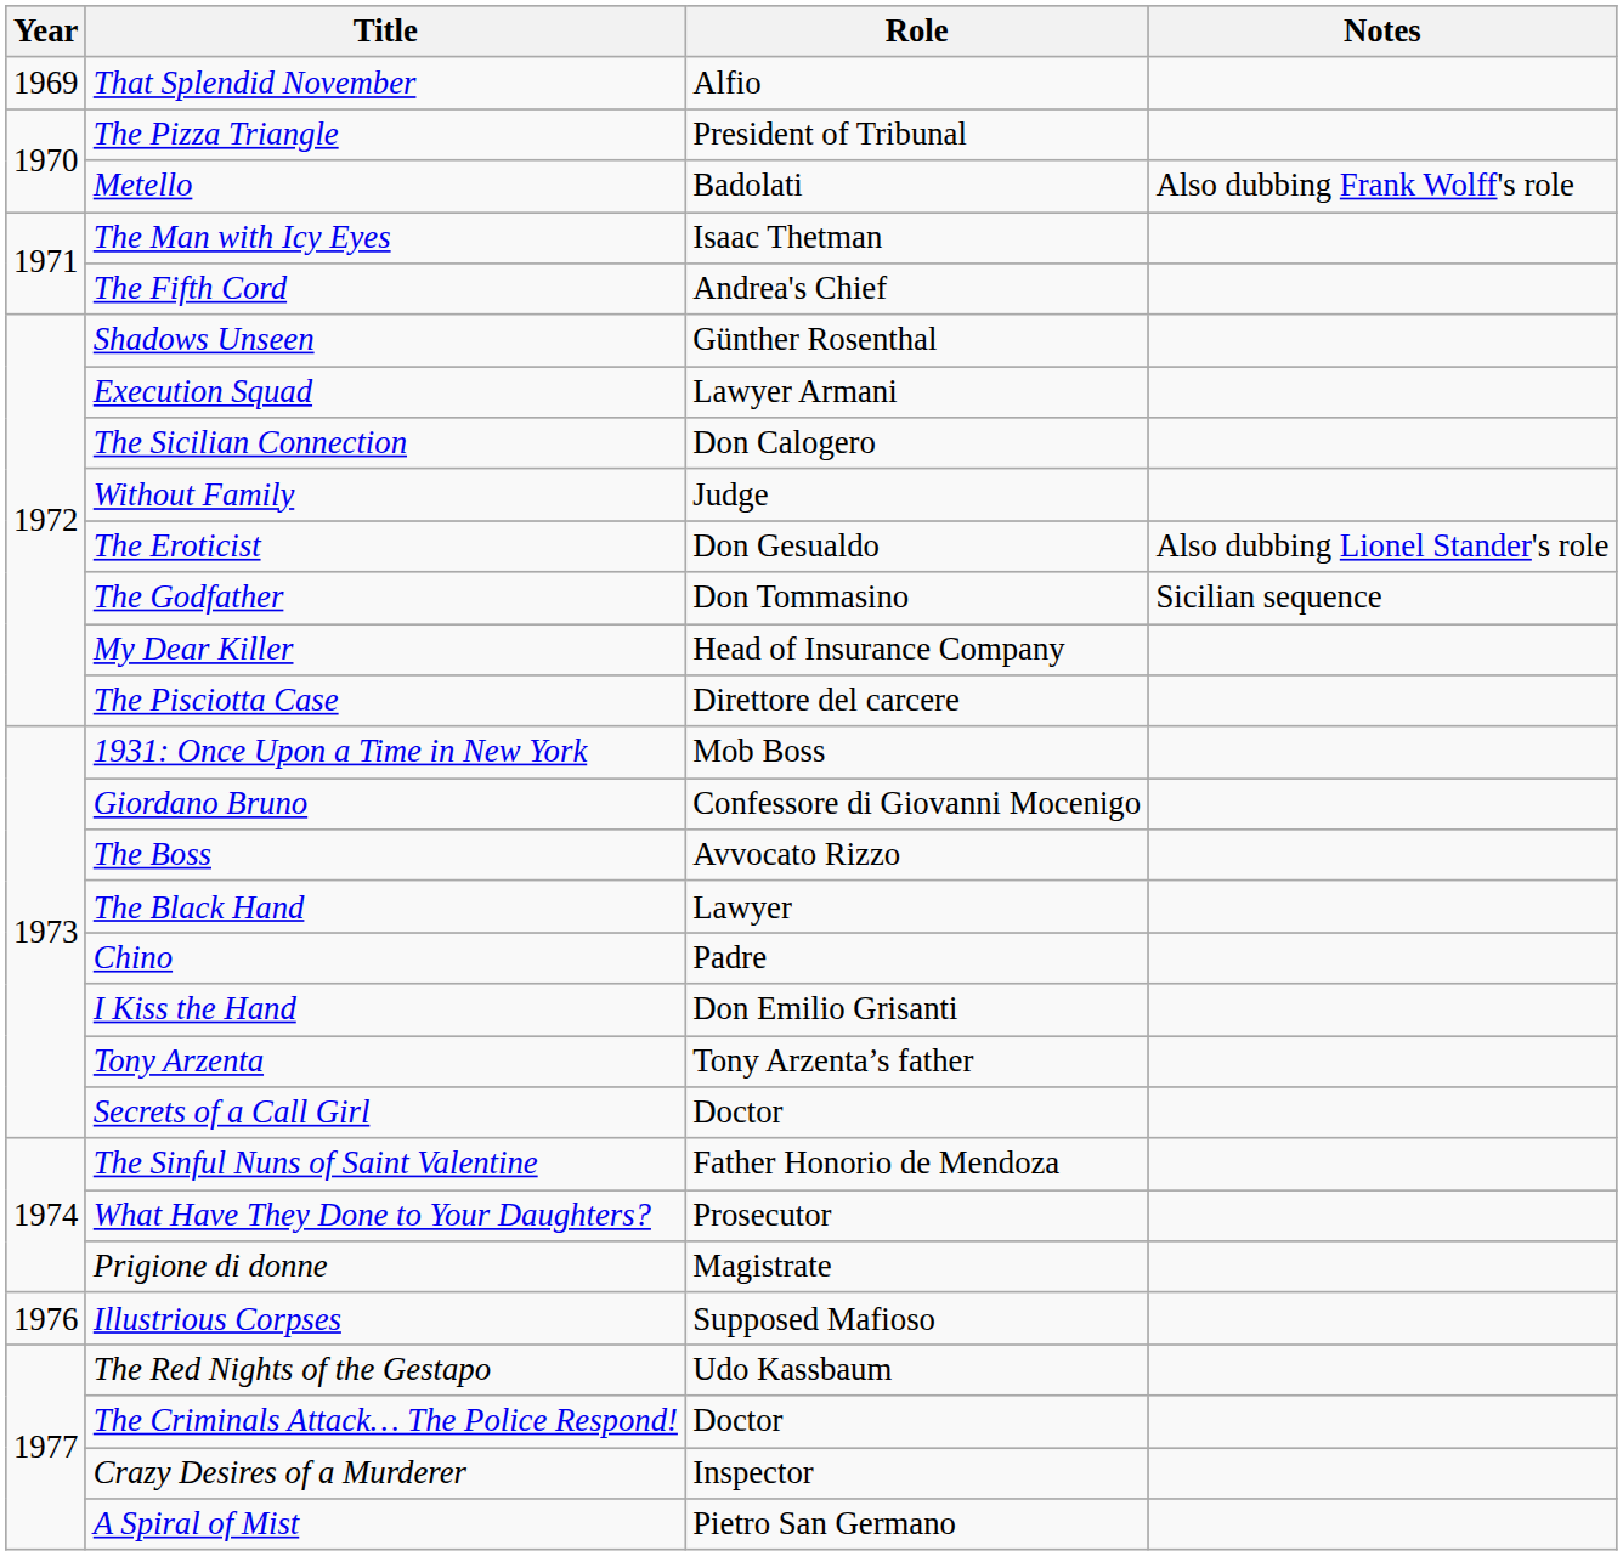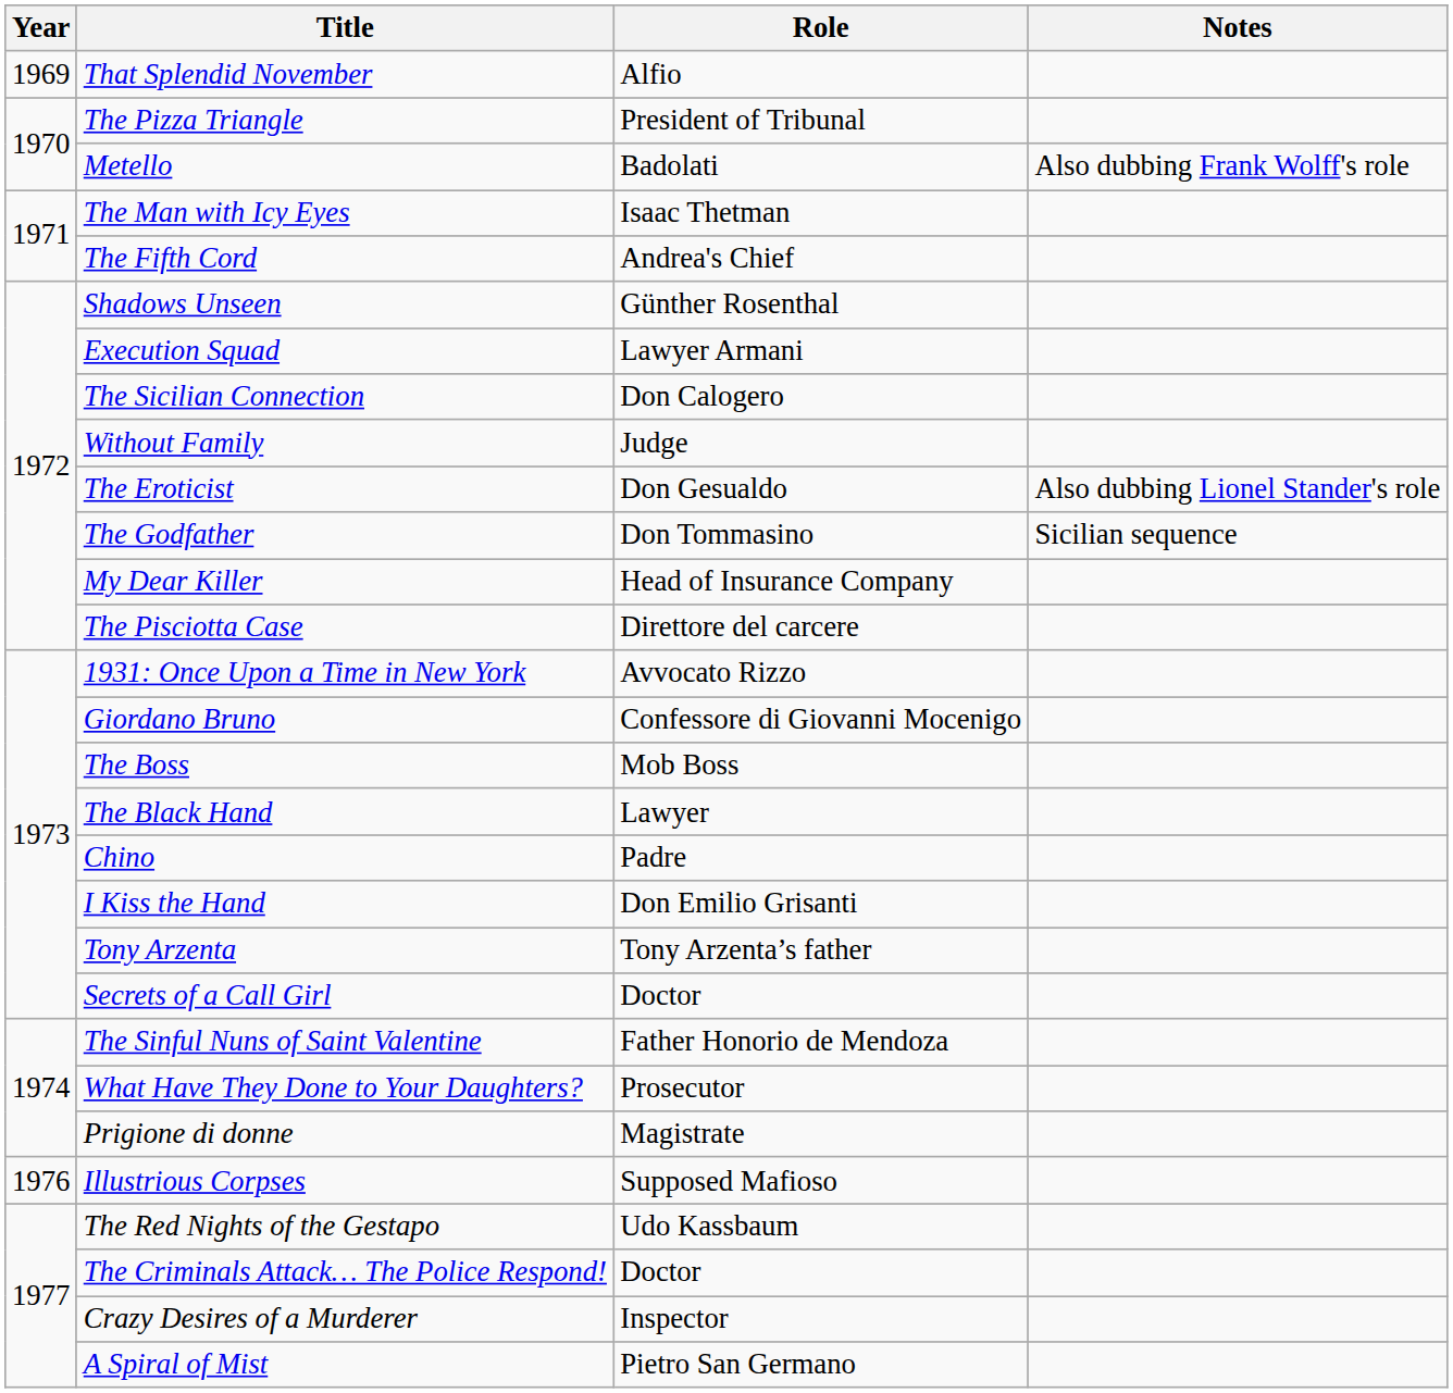 <table class="wikitable plainrowheaders sortable">
 <tr>
 <th scope="col">Year</th>
 <th scope="col">Title</th>
 <th scope="col">Role</th>
 <th scope="col">Notes</th>
 </tr>
 <tr>
 <td>1969</td>
 <td><em><a href='#'>That Splendid November</a></em></td>
 <td>Alfio</td>
 <td></td>
 </tr>
 <tr>
 <td rowspan=2>1970</td>
 <td><em><a href='#'>The Pizza Triangle</a></em></td>
 <td>President of Tribunal</td>
 <td></td>
 </tr>
 <tr>
 <td><em><a href='#'>Metello</a></em></td>
 <td>Badolati</td>
 <td>Also dubbing <a href='#'>Frank Wolff</a>'s role</td>
 </tr>
 <tr>
 <td rowspan=2>1971</td>
 <td><em><a href='#'>The Man with Icy Eyes</a></em></td>
 <td>Isaac Thetman</td>
 <td></td>
 </tr>
 <tr>
 <td><em><a href='#'>The Fifth Cord</a></em></td>
 <td>Andrea's Chief</td>
 <td></td>
 </tr>
 <tr>
 <td rowspan=8>1972</td>
 <td><em><a href='#'>Shadows Unseen</a></em></td>
 <td>Günther Rosenthal</td>
 <td></td>
 </tr>
 <tr>
 <td><em><a href='#'>Execution Squad</a></em></td>
 <td>Lawyer Armani</td>
 <td></td>
 </tr>
 <tr>
 <td><em><a href='#'>The Sicilian Connection</a></em></td>
 <td>Don Calogero</td>
 <td></td>
 </tr>
 <tr>
 <td><em><a href='#'>Without Family</a></em></td>
 <td>Judge</td>
 <td></td>
 </tr>
 <tr>
 <td><em><a href='#'>The Eroticist</a></em></td>
 <td>Don Gesualdo</td>
 <td>Also dubbing <a href='#'>Lionel Stander</a>'s role</td>
 </tr>
 <tr>
 <td><em><a href='#'>The Godfather</a></em></td>
 <td>Don Tommasino</td>
 <td>Sicilian sequence</td>
 </tr>
 <tr>
 <td><em><a href='#'>My Dear Killer</a></em></td>
 <td>Head of Insurance Company</td>
 <td></td>
 </tr>
 <tr>
 <td><em><a href='#'>The Pisciotta Case</a></em></td>
 <td>Direttore del carcere</td>
 <td></td>
 </tr>
 <tr>
 <td rowspan=8>1973</td>
 <td><em><a href='#'>1931: Once Upon a Time in New York</a></em></td>
-<td>Mob Boss</td>
+<td>Avvocato Rizzo</td>
 <td></td>
 </tr>
 <tr>
 <td><em><a href='#'>Giordano Bruno</a></em></td>
 <td>Confessore di Giovanni Mocenigo</td>
 <td></td>
 </tr>
 <tr>
 <td><em><a href='#'>The Boss</a></em></td>
-<td>Avvocato Rizzo</td>
+<td>Mob Boss</td>
 <td></td>
 </tr>
 <tr>
 <td><em><a href='#'>The Black Hand</a></em></td>
 <td>Lawyer</td>
 <td></td>
 </tr>
 <tr>
 <td><em><a href='#'>Chino</a></em></td>
 <td>Padre</td>
 <td></td>
 </tr>
 <tr>
 <td><em><a href='#'>I Kiss the Hand</a></em></td>
 <td>Don Emilio Grisanti</td>
 <td></td>
 </tr>
 <tr>
 <td><em><a href='#'>Tony Arzenta</a></em></td>
 <td>Tony Arzenta’s father</td>
 <td></td>
 </tr>
 <tr>
 <td><em><a href='#'>Secrets of a Call Girl</a></em></td>
 <td>Doctor</td>
 <td></td>
 </tr>
 <tr>
 <td rowspan=3>1974</td>
 <td><em><a href='#'>The Sinful Nuns of Saint Valentine</a></em></td>
 <td>Father Honorio de Mendoza</td>
 <td></td>
 </tr>
 <tr>
 <td><em><a href='#'>What Have They Done to Your Daughters?</a></em></td>
 <td>Prosecutor</td>
 <td></td>
 </tr>
 <tr>
 <td><em>Prigione di donne</em></td>
 <td>Magistrate</td>
 <td></td>
 </tr>
 <tr>
 <td>1976</td>
 <td><em><a href='#'>Illustrious Corpses</a></em></td>
 <td>Supposed Mafioso</td>
 <td></td>
 </tr>
 <tr>
 <td rowspan=4>1977</td>
 <td><em>The Red Nights of the Gestapo</em></td>
 <td>Udo Kassbaum</td>
 <td></td>
 </tr>
 <tr>
 <td><em><a href='#'>The Criminals Attack… The Police Respond!</a></em></td>
 <td>Doctor</td>
 <td></td>
 </tr>
 <tr>
 <td><em>Crazy Desires of a Murderer</em></td>
 <td>Inspector</td>
 <td></td>
 </tr>
 <tr>
 <td><em><a href='#'>A Spiral of Mist</a></em></td>
 <td>Pietro San Germano</td>
 <td></td>
 </tr>
 </table>
